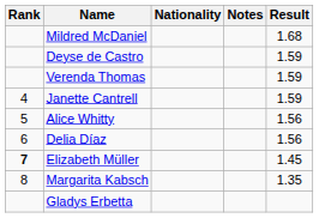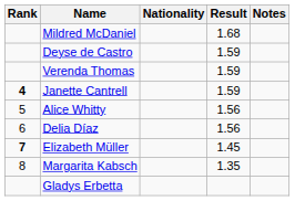 <table class="wikitable sortable" style="text-align:center">
 <tr>
 <th>Rank</th>
 <th>Name</th>
 <th>Nationality</th>
+<th>Result</th>
 <th>Notes</th>
-<th>Result</th>
 </tr>
 <tr>
 <td></td>
 <td align=left><a href='#'>Mildred McDaniel</a></td>
 <td align=left></td>
+<td>1.68</td>
 <td></td>
-<td>1.68</td>
 </tr>
 <tr>
 <td></td>
 <td align=left><a href='#'>Deyse de Castro</a></td>
 <td align=left></td>
+<td>1.59</td>
 <td></td>
-<td>1.59</td>
 </tr>
 <tr>
 <td></td>
 <td align=left><a href='#'>Verenda Thomas</a></td>
 <td align=left></td>
+<td>1.59</td>
 <td></td>
-<td>1.59</td>
 </tr>
 <tr>
-<td>4</td>
+<td><strong>4</strong></td>
 <td align=left><a href='#'>Janette Cantrell</a></td>
 <td align=left></td>
+<td>1.59</td>
 <td></td>
-<td>1.59</td>
 </tr>
 <tr>
 <td>5</td>
 <td align=left><a href='#'>Alice Whitty</a></td>
 <td align=left></td>
+<td>1.56</td>
 <td></td>
-<td>1.56</td>
 </tr>
 <tr>
 <td>6</td>
 <td align=left><a href='#'>Delia Díaz</a></td>
 <td align=left></td>
+<td>1.56</td>
 <td></td>
-<td>1.56</td>
 </tr>
 <tr>
 <td><strong>7</strong></td>
 <td align=left><a href='#'>Elizabeth Müller</a></td>
 <td align=left></td>
+<td>1.45</td>
 <td></td>
-<td>1.45</td>
 </tr>
 <tr>
 <td>8</td>
 <td align=left><a href='#'>Margarita Kabsch</a></td>
 <td align=left></td>
+<td>1.35</td>
 <td></td>
-<td>1.35</td>
 </tr>
 <tr>
 <td></td>
 <td align=left><a href='#'>Gladys Erbetta</a></td>
 <td align=left></td>
 <td></td>
 <td></td>
 </tr>
 </table>
